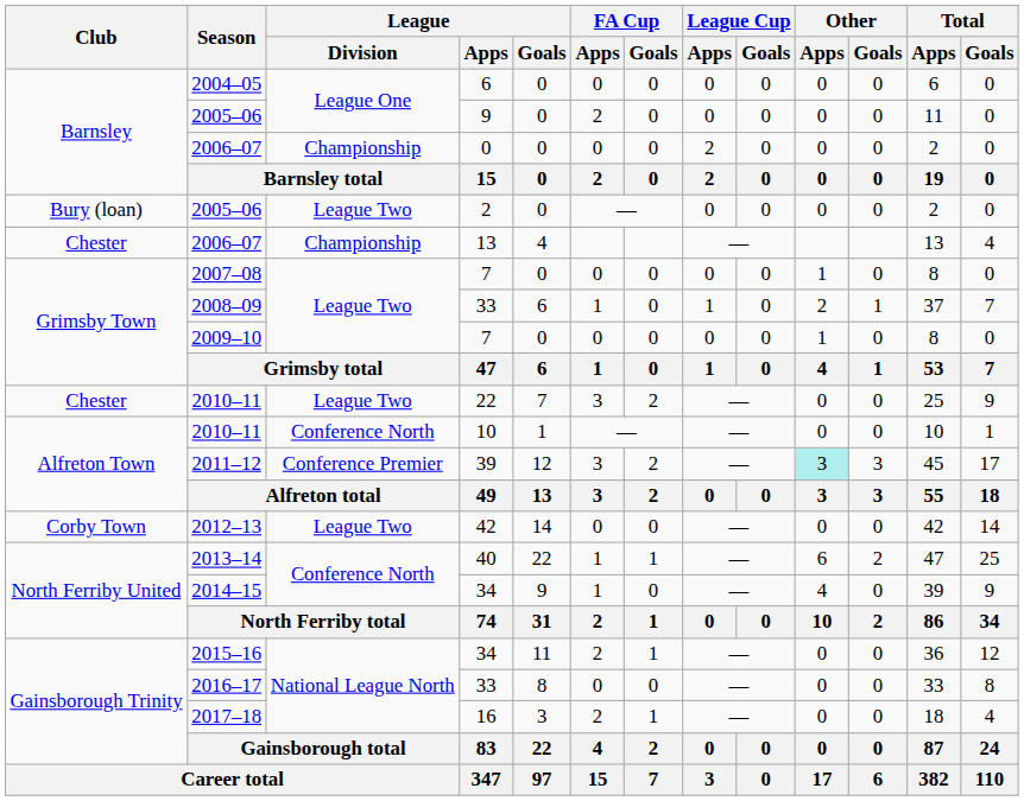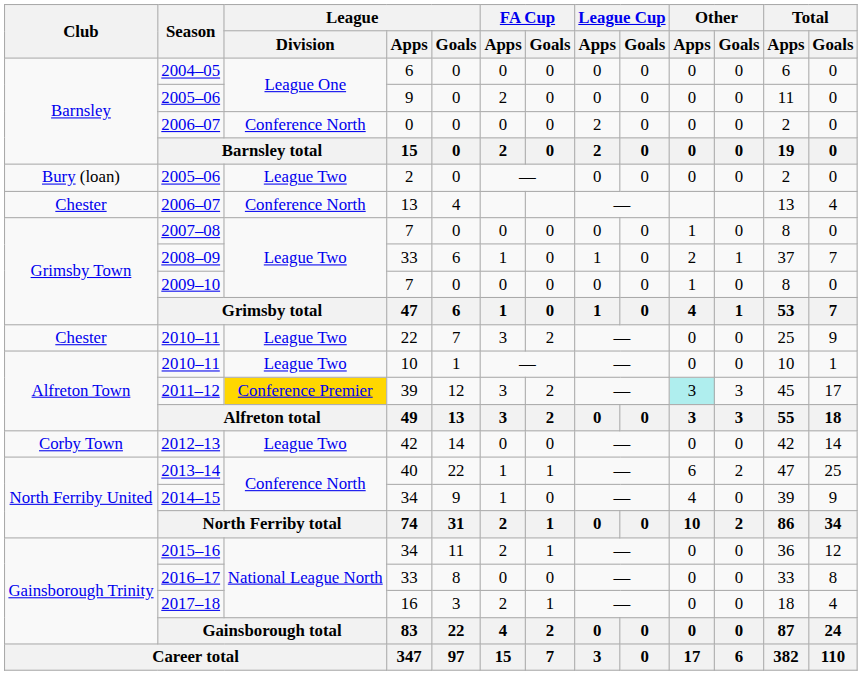 <table class="wikitable" style="text-align:center">
 <tr>
 <th rowspan="2">Club</th>
 <th rowspan="2">Season</th>
 <th colspan="3">League</th>
 <th colspan="2"><a href='#'>FA Cup</a></th>
 <th colspan="2"><a href='#'>League Cup</a></th>
 <th colspan="2">Other</th>
 <th colspan="2">Total</th>
 </tr>
 <tr>
 <th>Division</th>
 <th>Apps</th>
 <th>Goals</th>
 <th>Apps</th>
 <th>Goals</th>
 <th>Apps</th>
 <th>Goals</th>
 <th>Apps</th>
 <th>Goals</th>
 <th>Apps</th>
 <th>Goals</th>
 </tr>
 <tr>
 <td rowspan="4"><a href='#'>Barnsley</a></td>
 <td><a href='#'>2004–05</a></td>
 <td rowspan="2"><a href='#'>League One</a></td>
 <td>6</td>
 <td>0</td>
 <td>0</td>
 <td>0</td>
 <td>0</td>
 <td>0</td>
 <td>0</td>
 <td>0</td>
 <td>6</td>
 <td>0</td>
 </tr>
 <tr>
 <td><a href='#'>2005–06</a></td>
 <td>9</td>
 <td>0</td>
 <td>2</td>
 <td>0</td>
 <td>0</td>
 <td>0</td>
 <td>0</td>
 <td>0</td>
 <td>11</td>
 <td>0</td>
 </tr>
 <tr>
 <td><a href='#'>2006–07</a></td>
-<td><a href='#'>Championship</a></td>
+<td><a href='#'>Conference North</a></td>
 <td>0</td>
 <td>0</td>
 <td>0</td>
 <td>0</td>
 <td>2</td>
 <td>0</td>
 <td>0</td>
 <td>0</td>
 <td>2</td>
 <td>0</td>
 </tr>
 <tr>
 <th colspan="2">Barnsley total</th>
 <th>15</th>
 <th>0</th>
 <th>2</th>
 <th>0</th>
 <th>2</th>
 <th>0</th>
 <th>0</th>
 <th>0</th>
 <th>19</th>
 <th>0</th>
 </tr>
 <tr>
 <td><a href='#'>Bury</a> (loan)</td>
 <td><a href='#'>2005–06</a></td>
 <td><a href='#'>League Two</a></td>
 <td>2</td>
 <td>0</td>
 <td colspan="2">—</td>
 <td>0</td>
 <td>0</td>
 <td>0</td>
 <td>0</td>
 <td>2</td>
 <td>0</td>
 </tr>
 <tr>
 <td><a href='#'>Chester</a></td>
 <td><a href='#'>2006–07</a></td>
-<td><a href='#'>Championship</a></td>
+<td><a href='#'>Conference North</a></td>
 <td>13</td>
 <td>4</td>
 <td></td>
 <td></td>
 <td colspan="2">—</td>
 <td></td>
 <td></td>
 <td>13</td>
 <td>4</td>
 </tr>
 <tr>
 <td rowspan="4"><a href='#'>Grimsby Town</a></td>
 <td><a href='#'>2007–08</a></td>
 <td rowspan="3"><a href='#'>League Two</a></td>
 <td>7</td>
 <td>0</td>
 <td>0</td>
 <td>0</td>
 <td>0</td>
 <td>0</td>
 <td>1</td>
 <td>0</td>
 <td>8</td>
 <td>0</td>
 </tr>
 <tr>
 <td><a href='#'>2008–09</a></td>
 <td>33</td>
 <td>6</td>
 <td>1</td>
 <td>0</td>
 <td>1</td>
 <td>0</td>
 <td>2</td>
 <td>1</td>
 <td>37</td>
 <td>7</td>
 </tr>
 <tr>
 <td><a href='#'>2009–10</a></td>
 <td>7</td>
 <td>0</td>
 <td>0</td>
 <td>0</td>
 <td>0</td>
 <td>0</td>
 <td>1</td>
 <td>0</td>
 <td>8</td>
 <td>0</td>
 </tr>
 <tr>
 <th colspan="2">Grimsby total</th>
 <th>47</th>
 <th>6</th>
 <th>1</th>
 <th>0</th>
 <th>1</th>
 <th>0</th>
 <th>4</th>
 <th>1</th>
 <th>53</th>
 <th>7</th>
 </tr>
 <tr>
 <td><a href='#'>Chester</a></td>
 <td><a href='#'>2010–11</a></td>
 <td><a href='#'>League Two</a></td>
 <td>22</td>
 <td>7</td>
 <td>3</td>
 <td>2</td>
 <td colspan="2">—</td>
 <td>0</td>
 <td>0</td>
 <td>25</td>
 <td>9</td>
 </tr>
 <tr>
 <td rowspan="3"><a href='#'>Alfreton Town</a></td>
 <td><a href='#'>2010–11</a></td>
-<td><a href='#'>Conference North</a></td>
+<td><a href='#'>League Two</a></td>
 <td>10</td>
 <td>1</td>
 <td colspan="2">—</td>
 <td colspan="2">—</td>
 <td>0</td>
 <td>0</td>
 <td>10</td>
 <td>1</td>
 </tr>
 <tr>
 <td><a href='#'>2011–12</a></td>
-<td><a href='#'>Conference Premier</a></td>
+<td style="background: gold;"><a href='#'>Conference Premier</a></td>
 <td>39</td>
 <td>12</td>
 <td>3</td>
 <td>2</td>
 <td colspan="2">—</td>
 <td style="background: paleturquoise;">3</td>
 <td>3</td>
 <td>45</td>
 <td>17</td>
 </tr>
 <tr>
 <th colspan="2">Alfreton total</th>
 <th>49</th>
 <th>13</th>
 <th>3</th>
 <th>2</th>
 <th>0</th>
 <th>0</th>
 <th>3</th>
 <th>3</th>
 <th>55</th>
 <th>18</th>
 </tr>
 <tr>
 <td><a href='#'>Corby Town</a></td>
 <td><a href='#'>2012–13</a></td>
 <td><a href='#'>League Two</a></td>
 <td>42</td>
 <td>14</td>
 <td>0</td>
 <td>0</td>
 <td colspan="2">—</td>
 <td>0</td>
 <td>0</td>
 <td>42</td>
 <td>14</td>
 </tr>
 <tr>
 <td rowspan="3"><a href='#'>North Ferriby United</a></td>
 <td><a href='#'>2013–14</a></td>
 <td rowspan="2"><a href='#'>Conference North</a></td>
 <td>40</td>
 <td>22</td>
 <td>1</td>
 <td>1</td>
 <td colspan="2">—</td>
 <td>6</td>
 <td>2</td>
 <td>47</td>
 <td>25</td>
 </tr>
 <tr>
 <td><a href='#'>2014–15</a></td>
 <td>34</td>
 <td>9</td>
 <td>1</td>
 <td>0</td>
 <td colspan="2">—</td>
 <td>4</td>
 <td>0</td>
 <td>39</td>
 <td>9</td>
 </tr>
 <tr>
 <th colspan="2">North Ferriby total</th>
 <th>74</th>
 <th>31</th>
 <th>2</th>
 <th>1</th>
 <th>0</th>
 <th>0</th>
 <th>10</th>
 <th>2</th>
 <th>86</th>
 <th>34</th>
 </tr>
 <tr>
 <td rowspan="4"><a href='#'>Gainsborough Trinity</a></td>
 <td><a href='#'>2015–16</a></td>
 <td rowspan="3"><a href='#'>National League North</a></td>
 <td>34</td>
 <td>11</td>
 <td>2</td>
 <td>1</td>
 <td colspan="2">—</td>
 <td>0</td>
 <td>0</td>
 <td>36</td>
 <td>12</td>
 </tr>
 <tr>
 <td><a href='#'>2016–17</a></td>
 <td>33</td>
 <td>8</td>
 <td>0</td>
 <td>0</td>
 <td colspan="2">—</td>
 <td>0</td>
 <td>0</td>
 <td>33</td>
 <td>8</td>
 </tr>
 <tr>
 <td><a href='#'>2017–18</a></td>
 <td>16</td>
 <td>3</td>
 <td>2</td>
 <td>1</td>
 <td colspan="2">—</td>
 <td>0</td>
 <td>0</td>
 <td>18</td>
 <td>4</td>
 </tr>
 <tr>
 <th colspan="2">Gainsborough total</th>
 <th>83</th>
 <th>22</th>
 <th>4</th>
 <th>2</th>
 <th>0</th>
 <th>0</th>
 <th>0</th>
 <th>0</th>
 <th>87</th>
 <th>24</th>
 </tr>
 <tr>
 <th colspan="3">Career total</th>
 <th>347</th>
 <th>97</th>
 <th>15</th>
 <th>7</th>
 <th>3</th>
 <th>0</th>
 <th>17</th>
 <th>6</th>
 <th>382</th>
 <th>110</th>
 </tr>
 </table>
